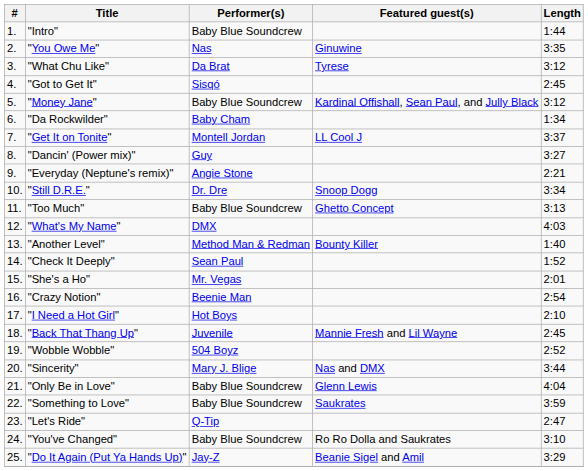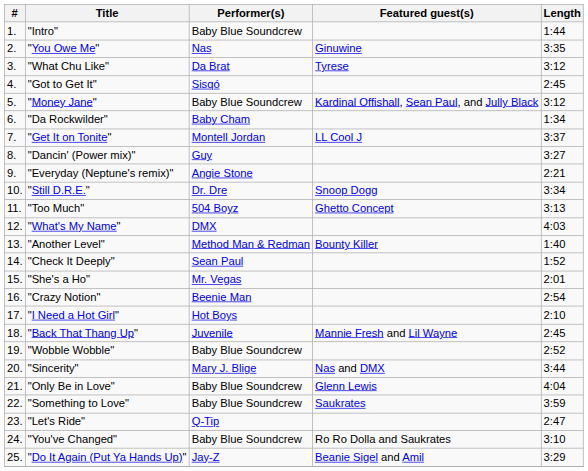 <table class="wikitable">
 <tr>
 <th>#</th>
 <th>Title</th>
 <th>Performer(s)</th>
 <th>Featured guest(s)</th>
 <th>Length</th>
 </tr>
 <tr>
 <td>1.</td>
 <td>"Intro"</td>
 <td>Baby Blue Soundcrew</td>
 <td></td>
 <td>1:44</td>
 </tr>
 <tr>
 <td>2.</td>
 <td>"<a href='#'>You Owe Me</a>"</td>
 <td><a href='#'>Nas</a></td>
 <td><a href='#'>Ginuwine</a></td>
 <td>3:35</td>
 </tr>
 <tr>
 <td>3.</td>
 <td>"What Chu Like"</td>
 <td><a href='#'>Da Brat</a></td>
 <td><a href='#'>Tyrese</a></td>
 <td>3:12</td>
 </tr>
 <tr>
 <td>4.</td>
 <td>"Got to Get It"</td>
 <td><a href='#'>Sisqó</a></td>
 <td></td>
 <td>2:45</td>
 </tr>
 <tr>
 <td>5.</td>
 <td>"<a href='#'>Money Jane</a>"</td>
 <td>Baby Blue Soundcrew</td>
 <td><a href='#'>Kardinal Offishall</a>, <a href='#'>Sean Paul</a>, and <a href='#'>Jully Black</a></td>
 <td>3:12</td>
 </tr>
 <tr>
 <td>6.</td>
 <td>"Da Rockwilder"</td>
 <td><a href='#'>Baby Cham</a></td>
 <td></td>
 <td>1:34</td>
 </tr>
 <tr>
 <td>7.</td>
 <td>"<a href='#'>Get It on Tonite</a>"</td>
 <td><a href='#'>Montell Jordan</a></td>
 <td><a href='#'>LL Cool J</a></td>
 <td>3:37</td>
 </tr>
 <tr>
 <td>8.</td>
 <td>"Dancin' (Power mix)"</td>
 <td><a href='#'>Guy</a></td>
 <td></td>
 <td>3:27</td>
 </tr>
 <tr>
 <td>9.</td>
 <td>"Everyday (Neptune's remix)"</td>
 <td><a href='#'>Angie Stone</a></td>
 <td></td>
 <td>2:21</td>
 </tr>
 <tr>
 <td>10.</td>
 <td>"<a href='#'>Still D.R.E.</a>"</td>
 <td><a href='#'>Dr. Dre</a></td>
 <td><a href='#'>Snoop Dogg</a></td>
 <td>3:34</td>
 </tr>
 <tr>
 <td>11.</td>
 <td>"Too Much"</td>
-<td>Baby Blue Soundcrew</td>
+<td><a href='#'>504 Boyz</a></td>
 <td><a href='#'>Ghetto Concept</a></td>
 <td>3:13</td>
 </tr>
 <tr>
 <td>12.</td>
 <td>"<a href='#'>What's My Name</a>"</td>
 <td><a href='#'>DMX</a></td>
 <td></td>
 <td>4:03</td>
 </tr>
 <tr>
 <td>13.</td>
 <td>"Another Level"</td>
 <td><a href='#'>Method Man & Redman</a></td>
 <td><a href='#'>Bounty Killer</a></td>
 <td>1:40</td>
 </tr>
 <tr>
 <td>14.</td>
 <td>"Check It Deeply"</td>
 <td><a href='#'>Sean Paul</a></td>
 <td></td>
 <td>1:52</td>
 </tr>
 <tr>
 <td>15.</td>
 <td>"She's a Ho"</td>
 <td><a href='#'>Mr. Vegas</a></td>
 <td></td>
 <td>2:01</td>
 </tr>
 <tr>
 <td>16.</td>
 <td>"Crazy Notion"</td>
 <td><a href='#'>Beenie Man</a></td>
 <td></td>
 <td>2:54</td>
 </tr>
 <tr>
 <td>17.</td>
 <td>"<a href='#'>I Need a Hot Girl</a>"</td>
 <td><a href='#'>Hot Boys</a></td>
 <td></td>
 <td>2:10</td>
 </tr>
 <tr>
 <td>18.</td>
 <td>"<a href='#'>Back That Thang Up</a>"</td>
 <td><a href='#'>Juvenile</a></td>
 <td><a href='#'>Mannie Fresh</a> and <a href='#'>Lil Wayne</a></td>
 <td>2:45</td>
 </tr>
 <tr>
 <td>19.</td>
 <td>"Wobble Wobble"</td>
-<td><a href='#'>504 Boyz</a></td>
+<td>Baby Blue Soundcrew</td>
 <td></td>
 <td>2:52</td>
 </tr>
 <tr>
 <td>20.</td>
 <td>"Sincerity"</td>
 <td><a href='#'>Mary J. Blige</a></td>
 <td><a href='#'>Nas</a> and <a href='#'>DMX</a></td>
 <td>3:44</td>
 </tr>
 <tr>
 <td>21.</td>
 <td>"Only Be in Love"</td>
 <td>Baby Blue Soundcrew</td>
 <td><a href='#'>Glenn Lewis</a></td>
 <td>4:04</td>
 </tr>
 <tr>
 <td>22.</td>
 <td>"Something to Love"</td>
 <td>Baby Blue Soundcrew</td>
 <td><a href='#'>Saukrates</a></td>
 <td>3:59</td>
 </tr>
 <tr>
 <td>23.</td>
 <td>"Let's Ride"</td>
 <td><a href='#'>Q-Tip</a></td>
 <td></td>
 <td>2:47</td>
 </tr>
 <tr>
 <td>24.</td>
 <td>"You've Changed"</td>
 <td>Baby Blue Soundcrew</td>
 <td>Ro Ro Dolla and Saukrates</td>
 <td>3:10</td>
 </tr>
 <tr>
 <td>25.</td>
 <td>"<a href='#'>Do It Again (Put Ya Hands Up)</a>"</td>
 <td><a href='#'>Jay-Z</a></td>
 <td><a href='#'>Beanie Sigel</a> and <a href='#'>Amil</a></td>
 <td>3:29</td>
 </tr>
 <tr>
 </tr>
 </table>
